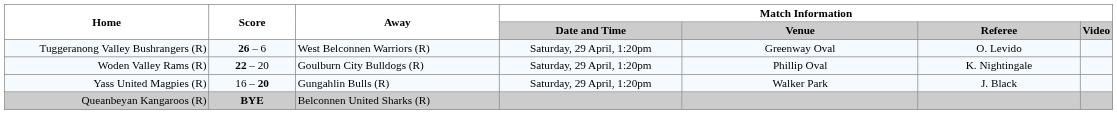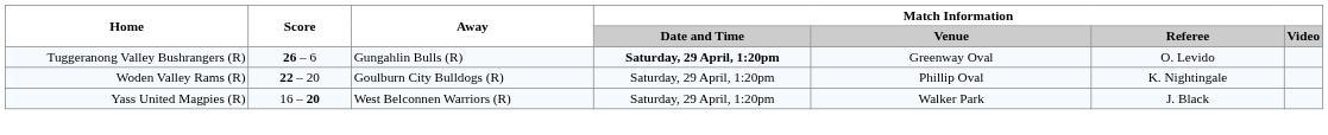 <table border="1" cellpadding="3" cellspacing="0" width="100%" style="border-collapse:collapse;  text-align:center;">
 <tr>
 <th rowspan="2" width="19%">Home</th>
 <th rowspan="2" width="8%">Score</th>
 <th rowspan="2" width="19%">Away</th>
 <th colspan="4">Match Information</th>
 </tr>
 <tr style="background:#CCCCCC">
 <th width="17%">Date and Time</th>
 <th width="22%">Venue</th>
 <th width="50%">Referee</th>
 <th>Video</th>
 </tr>
 <tr style="text-align:center; background:#f5faff;">
 <td align="right">Tuggeranong Valley Bushrangers (R) </td>
 <td><strong>26</strong> – 6</td>
-<td align="left"> West Belconnen Warriors (R)</td>
-<td>Saturday, 29 April, 1:20pm</td>
+<td align="left"> Gungahlin Bulls (R)</td>
+<td><strong>Saturday, 29 April, 1:20pm</strong></td>
 <td>Greenway Oval</td>
 <td>O. Levido</td>
 <td></td>
 </tr>
 <tr style="text-align:center; background:#f5faff;">
 <td align="right">Woden Valley Rams (R) </td>
 <td><strong>22</strong> – 20</td>
 <td align="left"> Goulburn City Bulldogs (R)</td>
 <td>Saturday, 29 April, 1:20pm</td>
 <td>Phillip Oval</td>
 <td>K. Nightingale</td>
 <td></td>
 </tr>
 <tr style="text-align:center; background:#f5faff;">
 <td align="right">Yass United Magpies (R) </td>
 <td>16 – <strong>20</strong></td>
-<td align="left"> Gungahlin Bulls (R)</td>
+<td align="left"> West Belconnen Warriors (R)</td>
 <td>Saturday, 29 April, 1:20pm</td>
 <td>Walker Park</td>
 <td>J. Black</td>
 <td></td>
 </tr>
-<tr style="text-align:center; background:#CCCCCC;">
-<td align="right">Queanbeyan Kangaroos (R) </td>
-<td><strong>BYE</strong></td>
-<td align="left"> Belconnen United Sharks (R)</td>
-<td></td>
-<td></td>
-<td></td>
-<td></td>
-</tr>
 </table>
